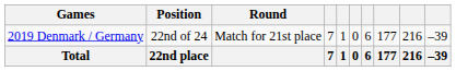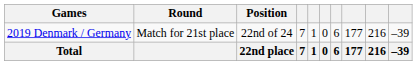 <table class="wikitable" style="text-align:center;">
 <tr>
 <th>Games</th>
+<th>Round</th>
 <th>Position</th>
-<th>Round</th>
 <th></th>
 <th></th>
 <th></th>
 <th></th>
 <th></th>
 <th></th>
 <th></th>
 </tr>
 <tr>
 <td align=left> <a href='#'>2019 Denmark / Germany</a></td>
+<td>Match for 21st place</td>
 <td>22nd of 24</td>
-<td>Match for 21st place</td>
 <td>7</td>
 <td>1</td>
 <td>0</td>
 <td>6</td>
 <td>177</td>
 <td>216</td>
 <td>–39</td>
 </tr>
 <tr>
 <th>Total</th>
+<th></th>
 <th>22nd place</th>
-<th></th>
 <th>7</th>
 <th>1</th>
 <th>0</th>
 <th>6</th>
 <th>177</th>
 <th>216</th>
 <th>–39</th>
 </tr>
 </table>
